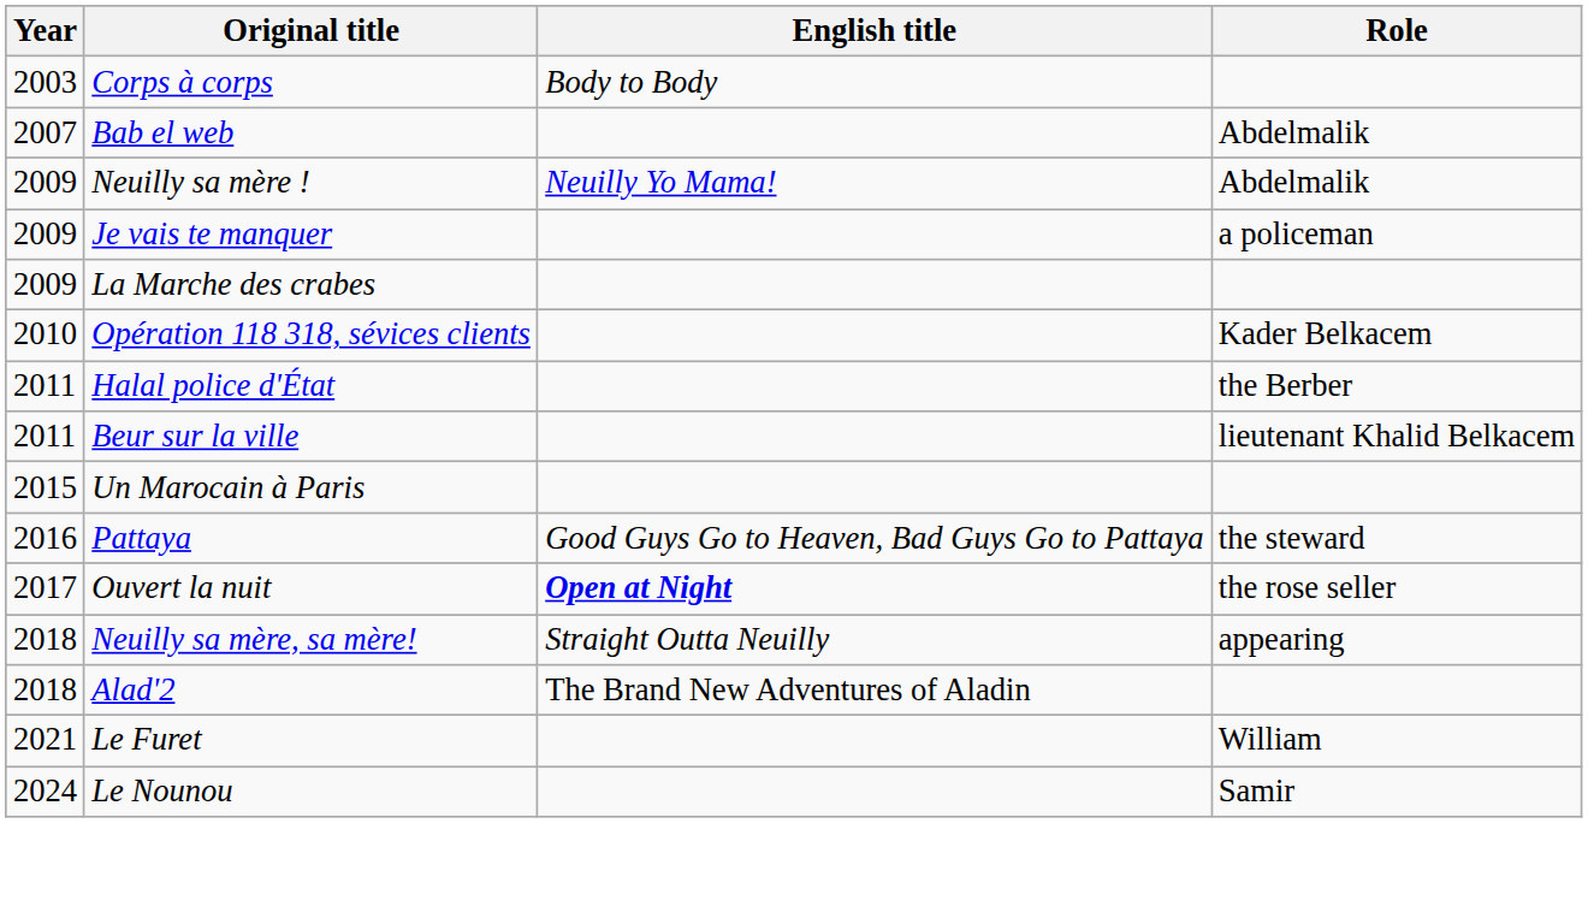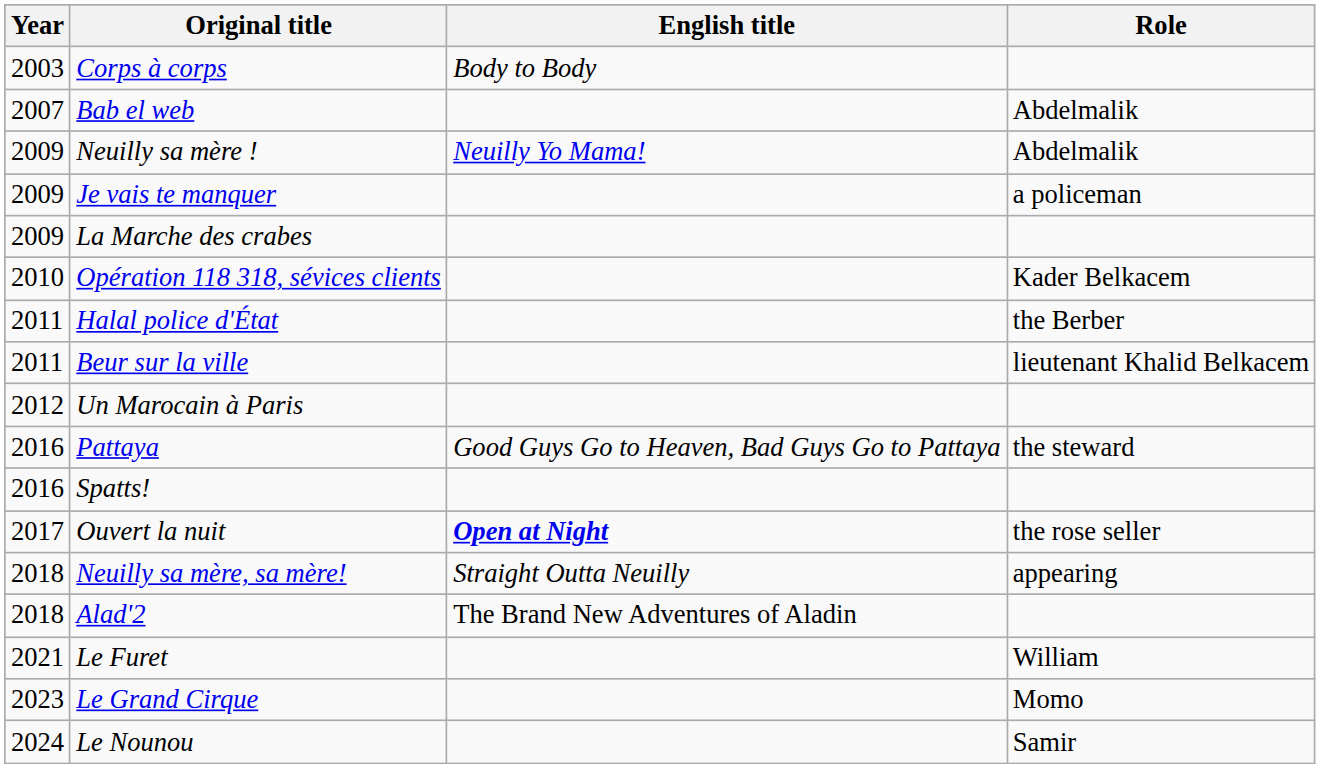 <table class="wikitable">
 <tr>
 <th>Year</th>
 <th>Original title</th>
 <th>English title</th>
 <th>Role</th>
 </tr>
 <tr>
 <td>2003</td>
 <td><em><a href='#'>Corps à corps</a></em></td>
 <td><em>Body to Body</em></td>
 <td></td>
 </tr>
 <tr>
 <td>2007</td>
 <td><em><a href='#'>Bab el web</a></em></td>
 <td></td>
 <td>Abdelmalik</td>
 </tr>
 <tr>
 <td>2009</td>
 <td><em>Neuilly sa mère !</em></td>
 <td><em><a href='#'>Neuilly Yo Mama!</a></em></td>
 <td>Abdelmalik</td>
 </tr>
 <tr>
 <td>2009</td>
 <td><em><a href='#'>Je vais te manquer</a></em></td>
 <td></td>
 <td>a policeman</td>
 </tr>
 <tr>
 <td>2009</td>
 <td><em>La Marche des crabes</em></td>
 <td></td>
 <td></td>
 </tr>
 <tr>
 <td>2010</td>
 <td><em><a href='#'>Opération 118 318, sévices clients</a></em></td>
 <td></td>
 <td>Kader Belkacem</td>
 </tr>
 <tr>
 <td>2011</td>
 <td><em><a href='#'>Halal police d'État</a></em></td>
 <td></td>
 <td>the Berber</td>
 </tr>
 <tr>
 <td>2011</td>
 <td><em><a href='#'>Beur sur la ville</a></em></td>
 <td></td>
 <td>lieutenant Khalid Belkacem</td>
 </tr>
 <tr>
-<td>2015</td>
+<td>2012</td>
 <td><em>Un Marocain à Paris</em></td>
 <td></td>
 <td></td>
 </tr>
 <tr>
 <td>2016</td>
 <td><em><a href='#'>Pattaya</a></em></td>
 <td><em>Good Guys Go to Heaven, Bad Guys Go to Pattaya</em></td>
 <td>the steward</td>
+</tr>
+<tr>
+<td>2016</td>
+<td><em>Spatts!</em></td>
+<td></td>
+<td></td>
 </tr>
 <tr>
 <td>2017</td>
 <td><em>Ouvert la nuit</em></td>
 <td><strong><em><a href='#'>Open at Night</a></em></strong></td>
 <td>the rose seller</td>
 </tr>
 <tr>
 <td>2018</td>
 <td><em><a href='#'>Neuilly sa mère, sa mère!</a></em></td>
 <td><em>Straight Outta Neuilly</em></td>
 <td>appearing</td>
 </tr>
 <tr>
 <td>2018</td>
 <td><em><a href='#'>Alad'2</a></em></td>
 <td>The Brand New Adventures of Aladin</td>
 <td></td>
 </tr>
 <tr>
 <td>2021</td>
 <td><em>Le Furet</em></td>
 <td></td>
 <td>William</td>
 </tr>
 <tr>
+<td>2023</td>
+<td><em><a href='#'>Le Grand Cirque</a></em></td>
+<td></td>
+<td>Momo</td>
+</tr>
+<tr>
 <td>2024</td>
 <td><em>Le Nounou</em></td>
 <td></td>
 <td>Samir</td>
 </tr>
 </table>
